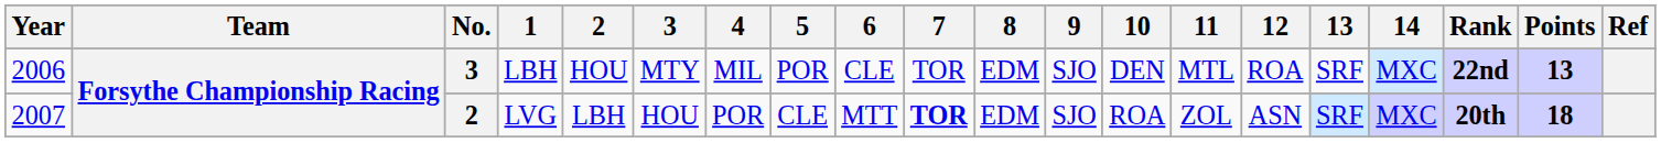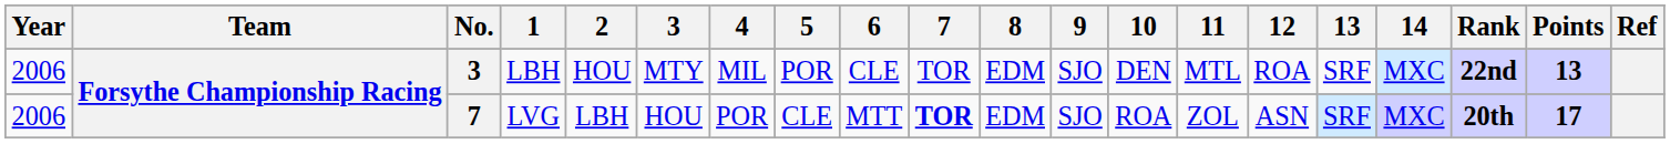 <table class="wikitable" style="text-align:center; font-size:85%">
 <tr>
 <th>Year</th>
 <th>Team</th>
 <th>No.</th>
 <th>1</th>
 <th>2</th>
 <th>3</th>
 <th>4</th>
 <th>5</th>
 <th>6</th>
 <th>7</th>
 <th>8</th>
 <th>9</th>
 <th>10</th>
 <th>11</th>
 <th>12</th>
 <th>13</th>
 <th>14</th>
 <th>Rank</th>
 <th>Points</th>
 <th>Ref</th>
 </tr>
 <tr>
 <td><a href='#'>2006</a></td>
 <th nowrap rowspan=2><a href='#'>Forsythe Championship Racing</a></th>
 <th>3</th>
 <td><a href='#'>LBH</a></td>
 <td><a href='#'>HOU</a></td>
 <td><a href='#'>MTY</a></td>
 <td><a href='#'>MIL</a></td>
 <td><a href='#'>POR</a></td>
 <td><a href='#'>CLE</a></td>
 <td><a href='#'>TOR</a></td>
 <td><a href='#'>EDM</a></td>
 <td><a href='#'>SJO</a></td>
 <td><a href='#'>DEN</a></td>
 <td><a href='#'>MTL</a></td>
 <td><a href='#'>ROA</a></td>
 <td><a href='#'>SRF</a></td>
 <td style="background:#CFEAFF;"><a href='#'>MXC</a><br></td>
 <th style="background:#CFCFFF;">22nd</th>
 <th style="background:#CFCFFF;">13</th>
 <th></th>
 </tr>
 <tr>
-<td><a href='#'>2007</a></td>
-<th>2</th>
+<td><a href='#'>2006</a></td>
+<th>7</th>
 <td><a href='#'>LVG</a></td>
 <td><a href='#'>LBH</a></td>
 <td><a href='#'>HOU</a></td>
 <td><a href='#'>POR</a></td>
 <td><a href='#'>CLE</a></td>
 <td><a href='#'>MTT</a></td>
 <td><strong><a href='#'>TOR</a></strong></td>
 <td><a href='#'>EDM</a></td>
 <td><a href='#'>SJO</a></td>
 <td><a href='#'>ROA</a></td>
 <td><a href='#'>ZOL</a></td>
 <td><a href='#'>ASN</a></td>
 <td style="background:#CFEAFF;"><a href='#'>SRF</a><br></td>
 <td style="background:#CFCFFF;"><a href='#'>MXC</a><br></td>
 <th style="background:#CFCFFF;">20th</th>
-<th style="background:#CFCFFF;">18</th>
+<th style="background:#CFCFFF;">17</th>
 <th></th>
 </tr>
 </table>
